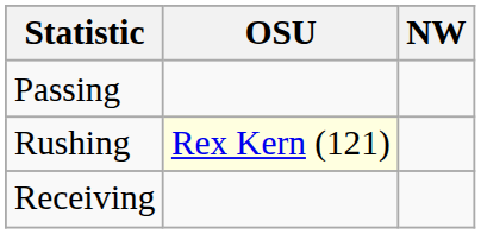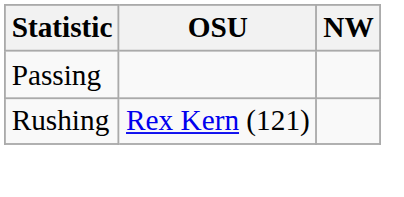 <table class="wikitable">
 <tr>
 <th>Statistic</th>
 <th>OSU</th>
 <th>NW</th>
 </tr>
 <tr>
 <td>Passing</td>
 <td></td>
 <td></td>
 </tr>
 <tr>
 <td>Rushing</td>
-<td style="background: lightyellow;"><a href='#'>Rex Kern</a> (121)</td>
-<td></td>
-</tr>
-<tr>
-<td>Receiving</td>
-<td></td>
+<td><a href='#'>Rex Kern</a> (121)</td>
 <td></td>
 </tr>
 </table>
